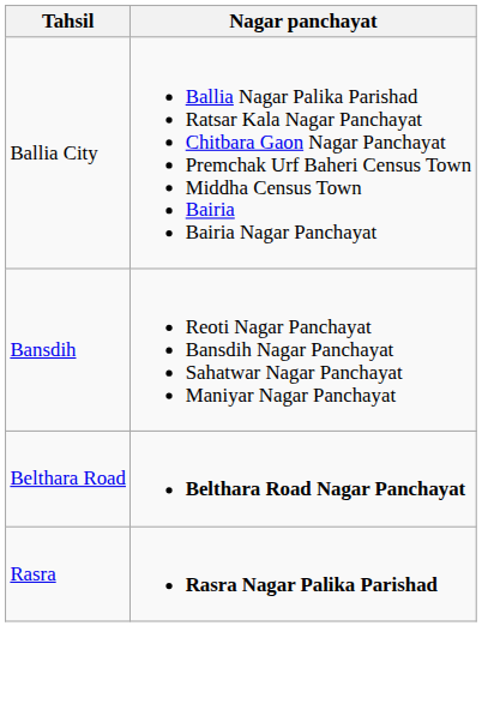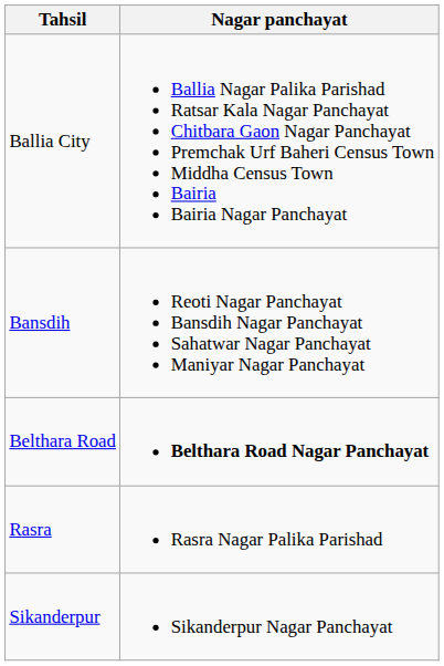 <table class="wikitable sortable mw-collapsible">
 <tr>
 <th>Tahsil</th>
 <th>Nagar panchayat</th>
 </tr>
 <tr>
 <td>Ballia City</td>
 <td><br><ul><li><a href='#'>Ballia</a> Nagar Palika Parishad</li><li>Ratsar Kala Nagar Panchayat</li><li><a href='#'>Chitbara Gaon</a> Nagar Panchayat</li><li>Premchak Urf Baheri Census Town</li><li>Middha Census Town</li><li><a href='#'>Bairia</a></li><li>Bairia Nagar Panchayat</li></ul></td>
 </tr>
 <tr>
 <td><a href='#'>Bansdih</a></td>
 <td><br><ul><li>Reoti Nagar Panchayat</li><li>Bansdih Nagar Panchayat</li><li>Sahatwar Nagar Panchayat</li><li>Maniyar Nagar Panchayat</li></ul></td>
 </tr>
 <tr>
 <td><a href='#'>Belthara Road</a></td>
 <td><strong><br><ul><li>Belthara Road Nagar Panchayat</li></ul></strong></td>
 </tr>
 <tr>
 <td><a href='#'>Rasra</a></td>
-<td><strong><br><ul><li>Rasra Nagar Palika Parishad</li></ul></strong></td>
+<td><br><ul><li>Rasra Nagar Palika Parishad</li></ul></td>
+</tr>
+<tr>
+<td><a href='#'>Sikanderpur</a></td>
+<td><br><ul><li>Sikanderpur Nagar Panchayat</li></ul></td>
 </tr>
 </table>
